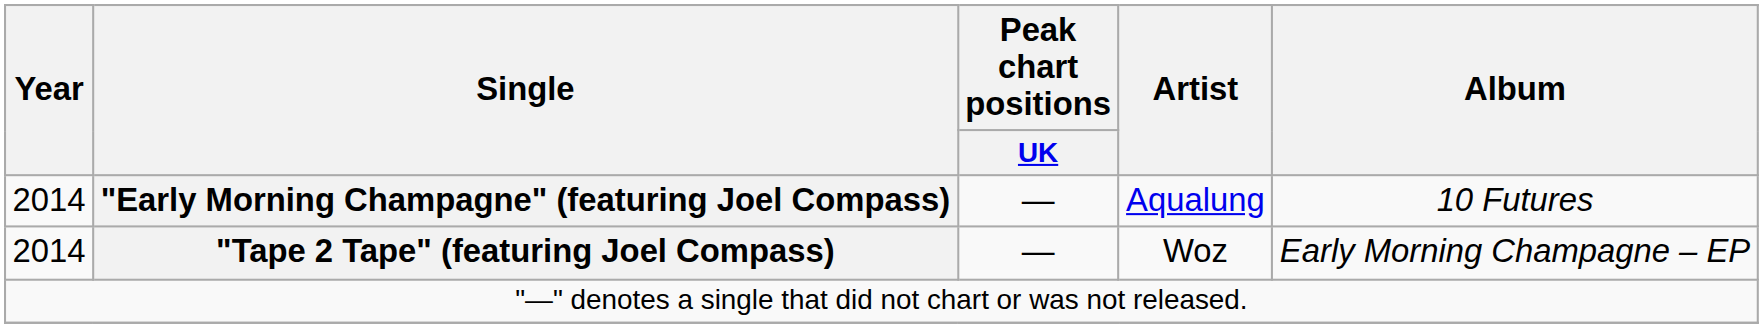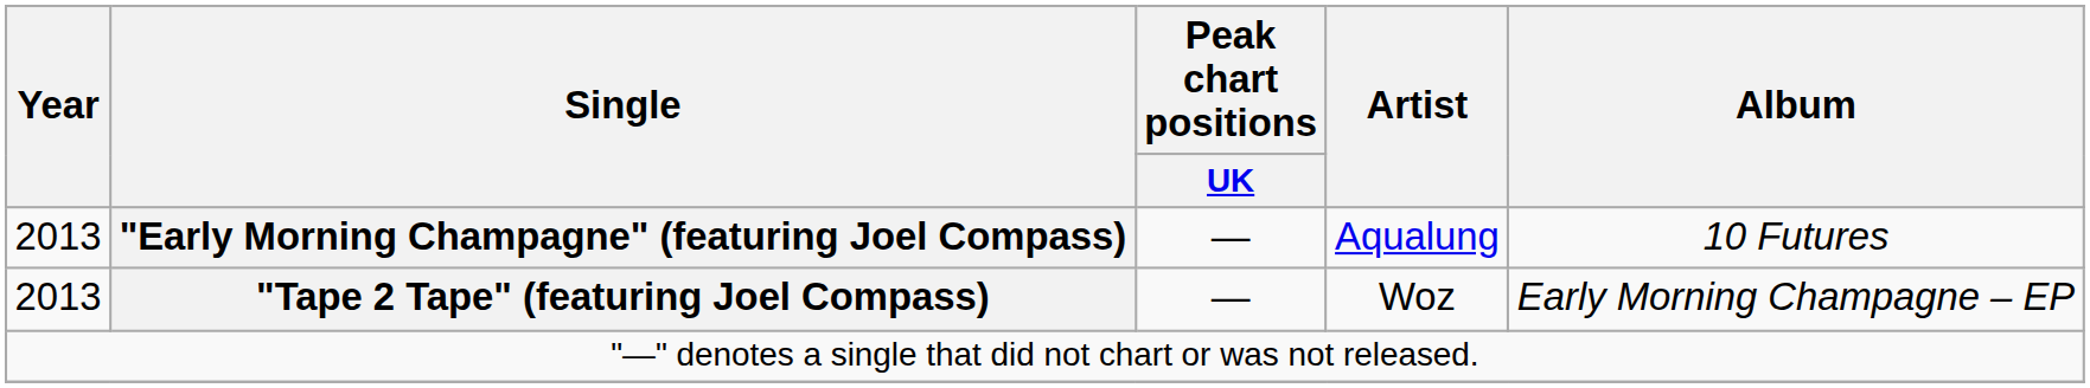 <table class="wikitable plainrowheaders" style="text-align:center;">
 <tr>
 <th scope="col" rowspan="2">Year</th>
 <th scope="col" rowspan="2">Single</th>
 <th scope="col" colspan="1">Peak chart positions</th>
 <th scope="col" rowspan="2">Artist</th>
 <th scope="col" rowspan="2">Album</th>
 </tr>
 <tr>
 <th scope="col" style="width:3em;font-size:85%;"><a href='#'>UK</a></th>
 </tr>
 <tr>
-<td rowspan="1">2014</td>
+<td rowspan="1">2013</td>
 <th scope="row">"Early Morning Champagne" (featuring Joel Compass)</th>
 <td>—</td>
 <td rowspan="1"><a href='#'>Aqualung</a></td>
 <td rowspan="1"><em>10 Futures</em></td>
 </tr>
 <tr>
-<td rowspan="1">2014</td>
+<td rowspan="1">2013</td>
 <th scope="row">"Tape 2 Tape" (featuring Joel Compass)</th>
 <td>—</td>
 <td rowspan="1">Woz</td>
 <td rowspan="1"><em>Early Morning Champagne – EP</em></td>
 </tr>
 <tr>
 <td colspan="19" style="font-size:85%">"—" denotes a single that did not chart or was not released.</td>
 </tr>
 <tr>
 </tr>
 </table>
